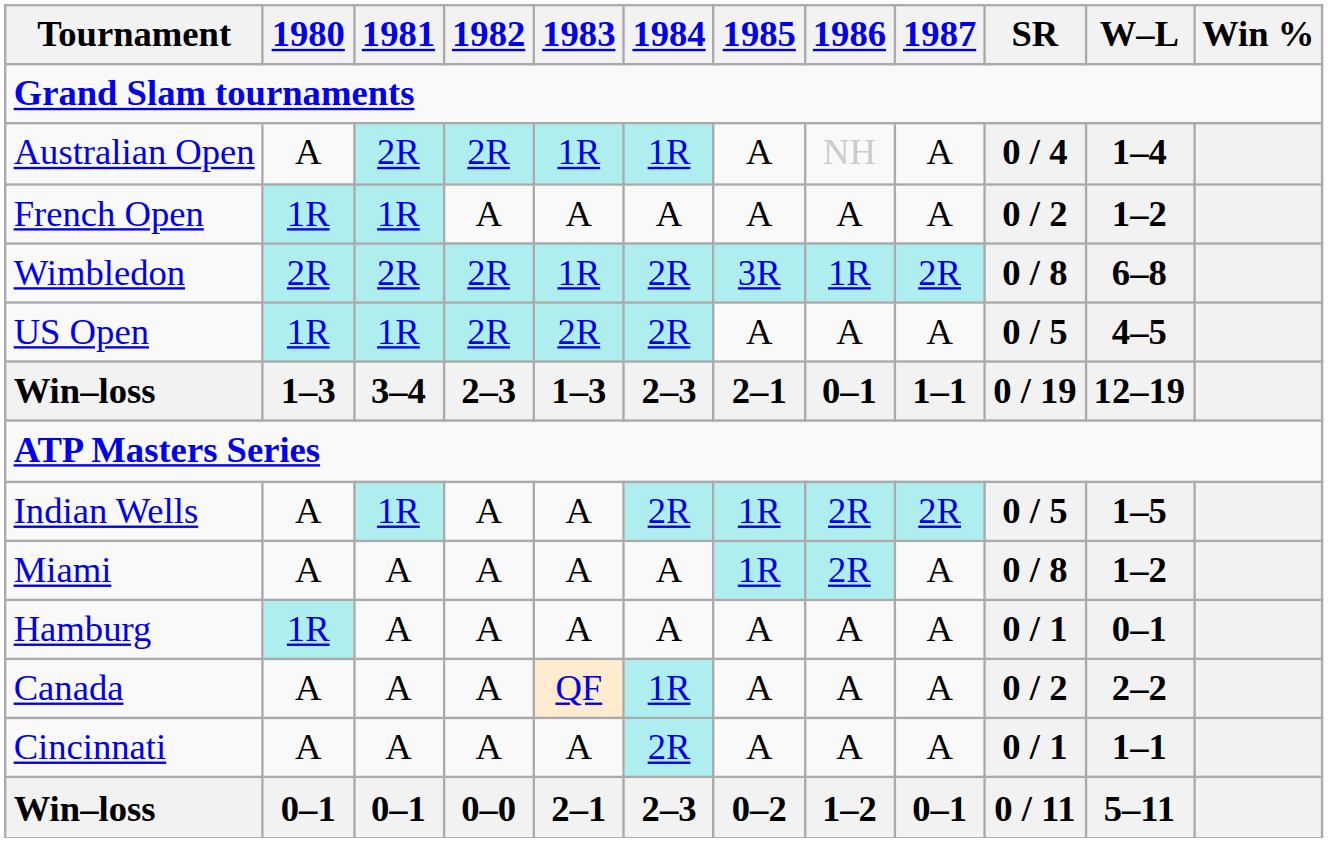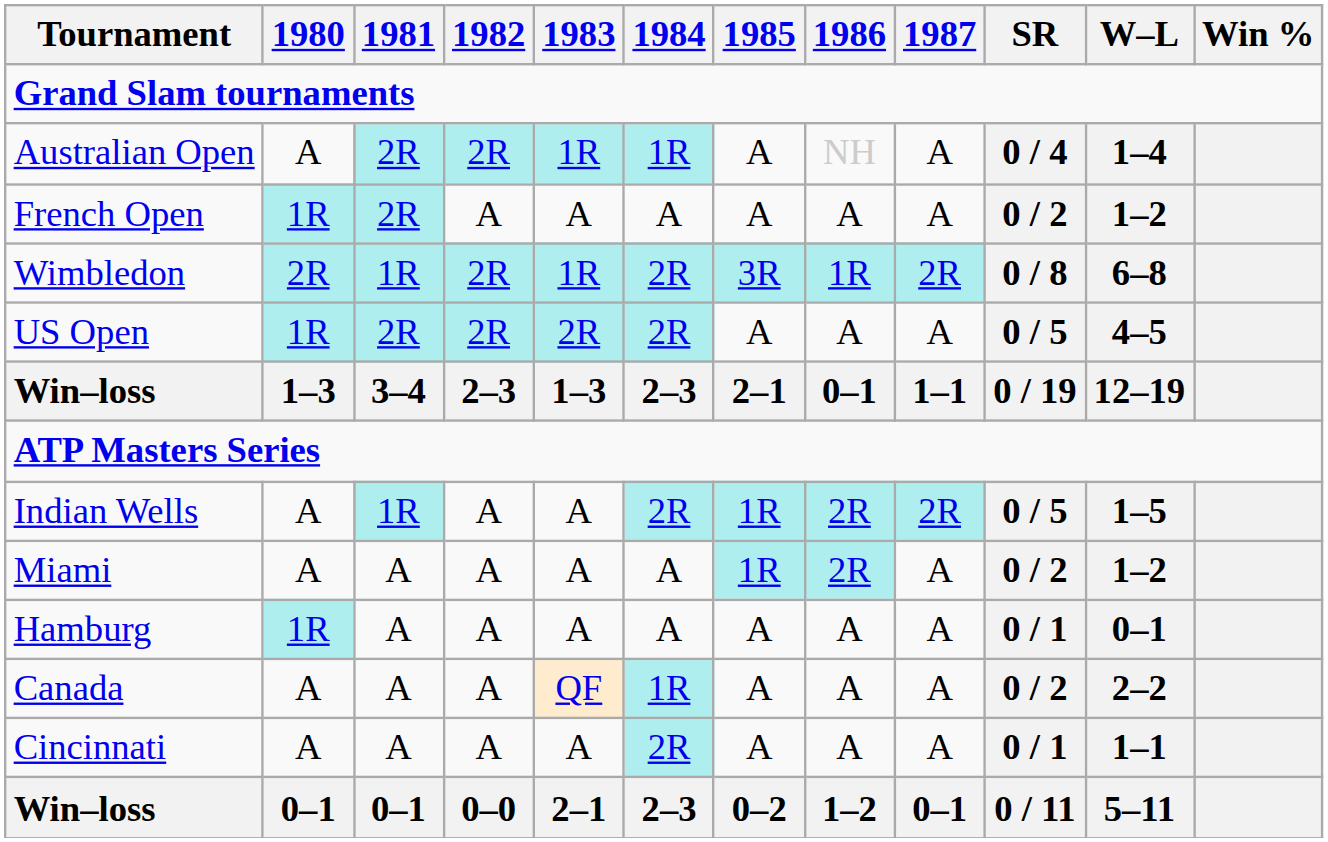 <table class=wikitable style=text-align:center;font-size:97%>
 <tr>
 <th>Tournament</th>
 <th><a href='#'>1980</a></th>
 <th><a href='#'>1981</a></th>
 <th><a href='#'>1982</a></th>
 <th><a href='#'>1983</a></th>
 <th><a href='#'>1984</a></th>
 <th><a href='#'>1985</a></th>
 <th><a href='#'>1986</a></th>
 <th><a href='#'>1987</a></th>
 <th>SR</th>
 <th>W–L</th>
 <th>Win %</th>
 </tr>
 <tr>
 <td colspan=23 align=left><strong><a href='#'>Grand Slam tournaments</a></strong></td>
 </tr>
 <tr>
 <td align=left><a href='#'>Australian Open</a></td>
 <td>A</td>
 <td bgcolor=afeeee><a href='#'>2R</a></td>
 <td bgcolor=afeeee><a href='#'>2R</a></td>
 <td bgcolor=afeeee><a href='#'>1R</a></td>
 <td bgcolor=afeeee><a href='#'>1R</a></td>
 <td>A</td>
 <td colspan=1 style=color:#cccccc>NH</td>
 <td>A</td>
 <th>0 / 4</th>
 <th>1–4</th>
 <th></th>
 </tr>
 <tr>
 <td align=left><a href='#'>French Open</a></td>
 <td bgcolor=afeeee><a href='#'>1R</a></td>
-<td bgcolor=afeeee><a href='#'>1R</a></td>
+<td bgcolor=afeeee><a href='#'>2R</a></td>
 <td>A</td>
 <td>A</td>
 <td>A</td>
 <td>A</td>
 <td>A</td>
 <td>A</td>
 <th>0 / 2</th>
 <th>1–2</th>
 <th></th>
 </tr>
 <tr>
 <td align=left><a href='#'>Wimbledon</a></td>
 <td bgcolor=afeeee><a href='#'>2R</a></td>
-<td bgcolor=afeeee><a href='#'>2R</a></td>
+<td bgcolor=afeeee><a href='#'>1R</a></td>
 <td bgcolor=afeeee><a href='#'>2R</a></td>
 <td bgcolor=afeeee><a href='#'>1R</a></td>
 <td bgcolor=afeeee><a href='#'>2R</a></td>
 <td bgcolor=afeeee><a href='#'>3R</a></td>
 <td bgcolor=afeeee><a href='#'>1R</a></td>
 <td bgcolor=afeeee><a href='#'>2R</a></td>
 <th>0 / 8</th>
 <th>6–8</th>
 <th></th>
 </tr>
 <tr>
 <td align=left><a href='#'>US Open</a></td>
 <td bgcolor=afeeee><a href='#'>1R</a></td>
-<td bgcolor=afeeee><a href='#'>1R</a></td>
+<td bgcolor=afeeee><a href='#'>2R</a></td>
 <td bgcolor=afeeee><a href='#'>2R</a></td>
 <td bgcolor=afeeee><a href='#'>2R</a></td>
 <td bgcolor=afeeee><a href='#'>2R</a></td>
 <td>A</td>
 <td>A</td>
 <td>A</td>
 <th>0 / 5</th>
 <th>4–5</th>
 <th></th>
 </tr>
 <tr>
 <th style=text-align:left>Win–loss</th>
 <th>1–3</th>
 <th>3–4</th>
 <th>2–3</th>
 <th>1–3</th>
 <th>2–3</th>
 <th>2–1</th>
 <th>0–1</th>
 <th>1–1</th>
 <th>0 / 19</th>
 <th>12–19</th>
 <th></th>
 </tr>
 <tr>
 <td colspan=23 align=left><strong><a href='#'>ATP Masters Series</a></strong></td>
 </tr>
 <tr>
 <td align=left><a href='#'>Indian Wells</a></td>
 <td>A</td>
 <td bgcolor=afeeee><a href='#'>1R</a></td>
 <td>A</td>
 <td>A</td>
 <td bgcolor=afeeee><a href='#'>2R</a></td>
 <td bgcolor=afeeee><a href='#'>1R</a></td>
 <td bgcolor=afeeee><a href='#'>2R</a></td>
 <td bgcolor=afeeee><a href='#'>2R</a></td>
 <th>0 / 5</th>
 <th>1–5</th>
 <th></th>
 </tr>
 <tr>
 <td align=left><a href='#'>Miami</a></td>
 <td>A</td>
 <td>A</td>
 <td>A</td>
 <td>A</td>
 <td>A</td>
 <td bgcolor=afeeee><a href='#'>1R</a></td>
 <td bgcolor=afeeee><a href='#'>2R</a></td>
 <td>A</td>
-<th>0 / 8</th>
+<th>0 / 2</th>
 <th>1–2</th>
 <th></th>
 </tr>
 <tr>
 <td align=left><a href='#'>Hamburg</a></td>
 <td bgcolor=afeeee><a href='#'>1R</a></td>
 <td>A</td>
 <td>A</td>
 <td>A</td>
 <td>A</td>
 <td>A</td>
 <td>A</td>
 <td>A</td>
 <th>0 / 1</th>
 <th>0–1</th>
 <th></th>
 </tr>
 <tr>
 <td align=left><a href='#'>Canada</a></td>
 <td>A</td>
 <td>A</td>
 <td>A</td>
 <td bgcolor=ffebcd><a href='#'>QF</a></td>
 <td bgcolor=afeeee><a href='#'>1R</a></td>
 <td>A</td>
 <td>A</td>
 <td>A</td>
 <th>0 / 2</th>
 <th>2–2</th>
 <th></th>
 </tr>
 <tr>
 <td align=left><a href='#'>Cincinnati</a></td>
 <td>A</td>
 <td>A</td>
 <td>A</td>
 <td>A</td>
 <td bgcolor=afeeee><a href='#'>2R</a></td>
 <td>A</td>
 <td>A</td>
 <td>A</td>
 <th>0 / 1</th>
 <th>1–1</th>
 <th></th>
 </tr>
 <tr>
 <th style=text-align:left>Win–loss</th>
 <th>0–1</th>
 <th>0–1</th>
 <th>0–0</th>
 <th>2–1</th>
 <th>2–3</th>
 <th>0–2</th>
 <th>1–2</th>
 <th>0–1</th>
 <th>0 / 11</th>
 <th>5–11</th>
 <th></th>
 </tr>
 </table>
